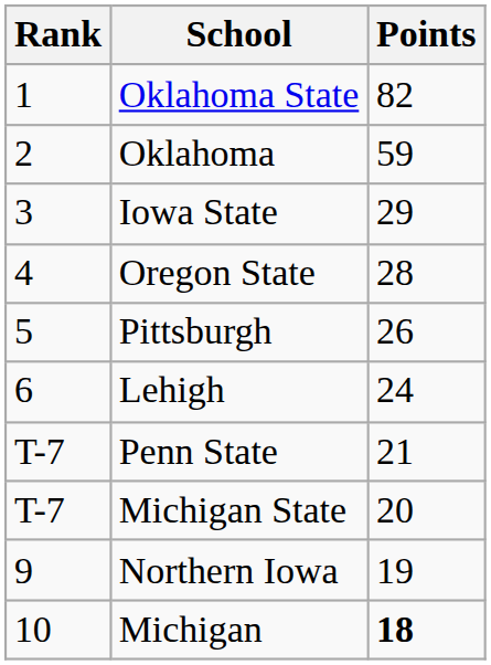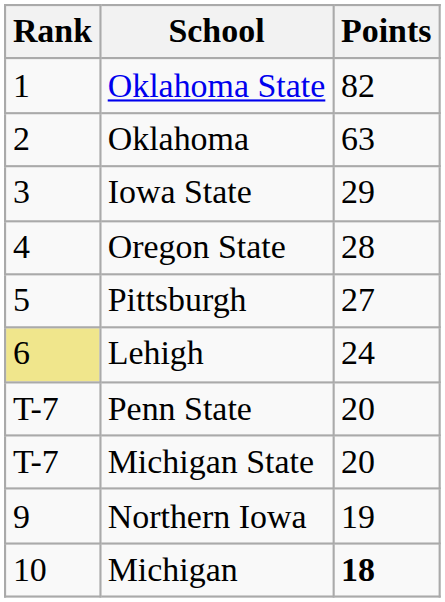 <table class="wikitable">
 <tr>
 <th>Rank</th>
 <th>School</th>
 <th>Points</th>
 </tr>
 <tr>
 <td>1</td>
 <td><a href='#'>Oklahoma State</a></td>
 <td>82</td>
 </tr>
 <tr>
 <td>2</td>
 <td>Oklahoma</td>
-<td>59</td>
+<td>63</td>
 </tr>
 <tr>
 <td>3</td>
 <td>Iowa State</td>
 <td>29</td>
 </tr>
 <tr>
 <td>4</td>
 <td>Oregon State</td>
 <td>28</td>
 </tr>
 <tr>
 <td>5</td>
 <td>Pittsburgh</td>
-<td>26</td>
+<td>27</td>
 </tr>
 <tr>
-<td>6</td>
+<td style="background: khaki;">6</td>
 <td>Lehigh</td>
 <td>24</td>
 </tr>
 <tr>
 <td>T-7</td>
 <td>Penn State</td>
-<td>21</td>
+<td>20</td>
 </tr>
 <tr>
 <td>T-7</td>
 <td>Michigan State</td>
 <td>20</td>
 </tr>
 <tr>
 <td>9</td>
 <td>Northern Iowa</td>
 <td>19</td>
 </tr>
 <tr>
 <td>10</td>
 <td>Michigan</td>
 <td><strong>18</strong></td>
 </tr>
 </table>
